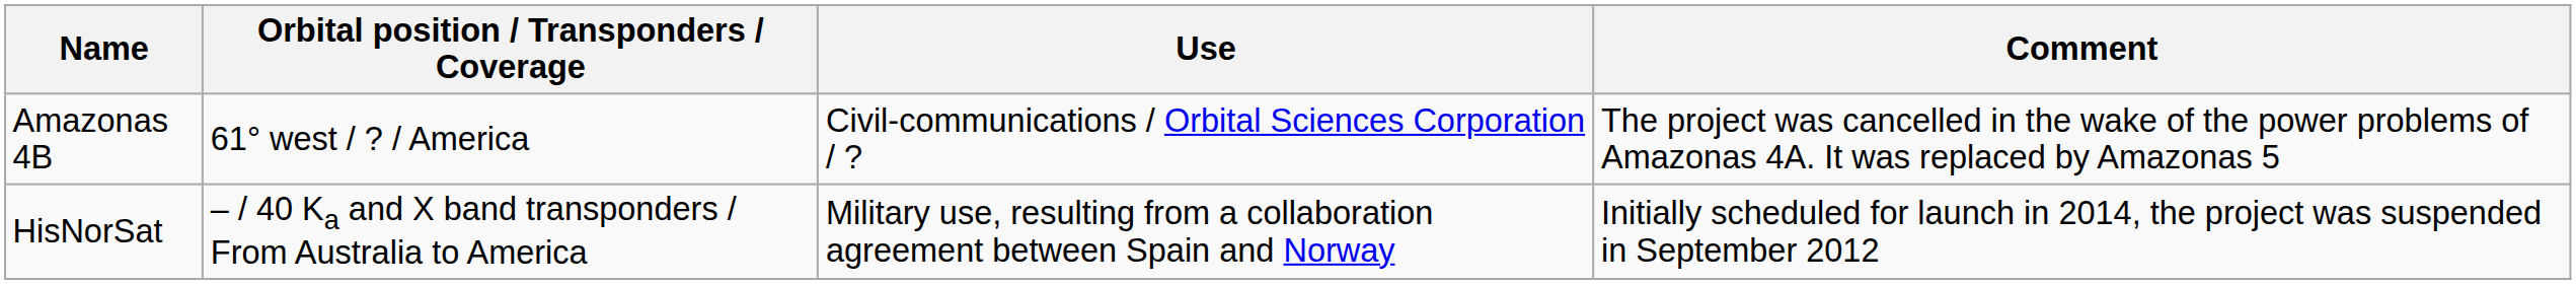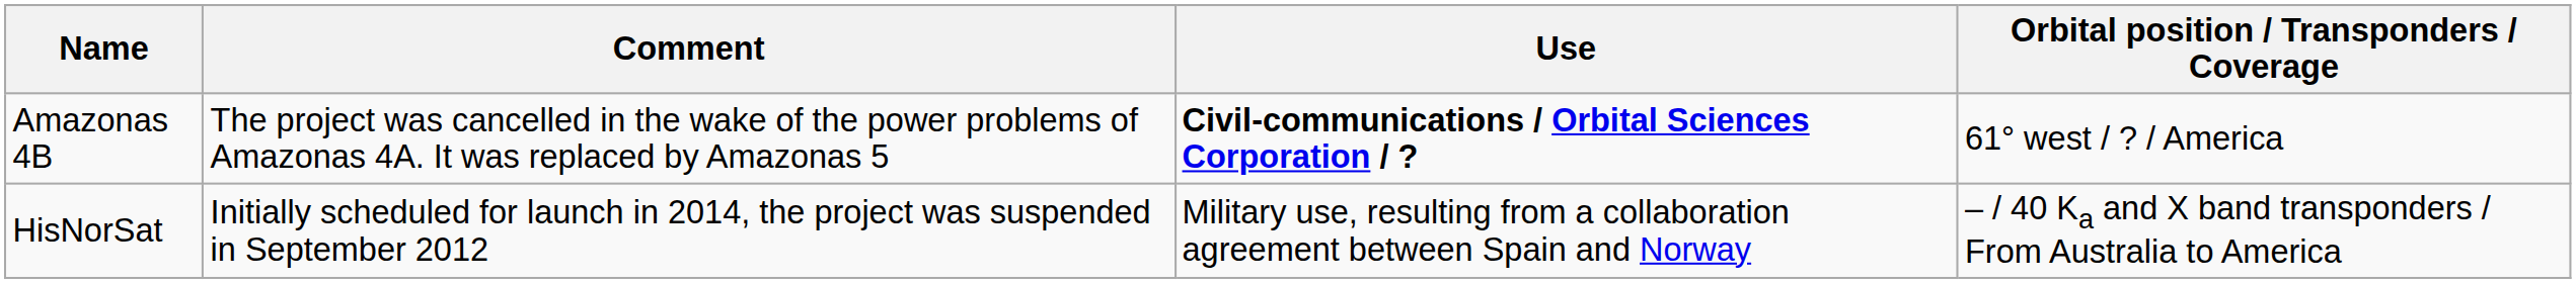 <table class="wikitable">
 <tr>
 <th>Name</th>
+<th>Comment</th>
+<th>Use</th>
 <th>Orbital position / Transponders / Coverage</th>
-<th>Use</th>
-<th>Comment</th>
 </tr>
 <tr>
 <td>Amazonas 4B</td>
+<td>The project was cancelled in the wake of the power problems of Amazonas 4A. It was replaced by Amazonas 5</td>
+<td><strong>Civil-communications / <a href='#'>Orbital Sciences Corporation</a> / ?</strong></td>
 <td>61° west / ? / America</td>
-<td>Civil-communications / <a href='#'>Orbital Sciences Corporation</a> / ?</td>
-<td>The project was cancelled in the wake of the power problems of Amazonas 4A. It was replaced by Amazonas 5</td>
 </tr>
 <tr>
 <td>HisNorSat</td>
+<td>Initially scheduled for launch in 2014, the project was suspended in September 2012</td>
+<td>Military use, resulting from a collaboration agreement between Spain and <a href='#'>Norway</a></td>
 <td>– / 40 K<sub>a</sub> and X band transponders / From Australia to America</td>
-<td>Military use, resulting from a collaboration agreement between Spain and <a href='#'>Norway</a></td>
-<td>Initially scheduled for launch in 2014, the project was suspended in September 2012</td>
 </tr>
 </table>
